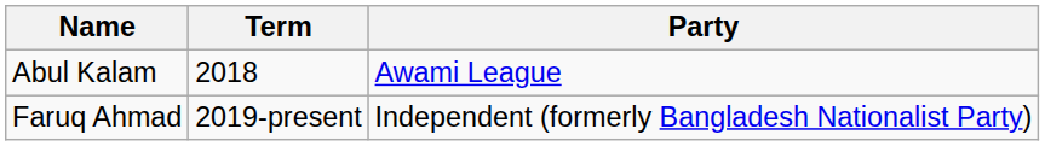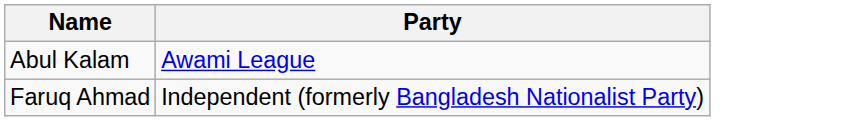 <table class="wikitable">
 <tr>
 <th>Name</th>
-<th>Term</th>
 <th>Party</th>
 </tr>
 <tr>
 <td>Abul Kalam</td>
-<td>2018</td>
 <td><a href='#'>Awami League</a></td>
 </tr>
 <tr>
 <td>Faruq Ahmad</td>
-<td>2019-present</td>
 <td>Independent (formerly <a href='#'>Bangladesh Nationalist Party</a>)</td>
 </tr>
 </table>
